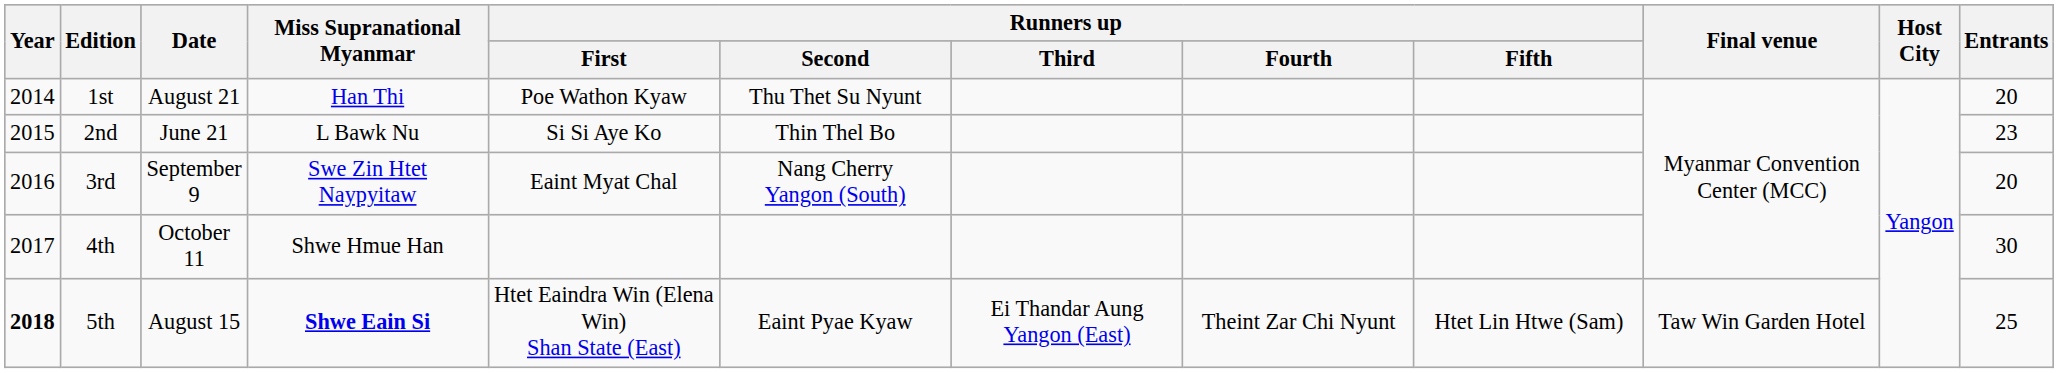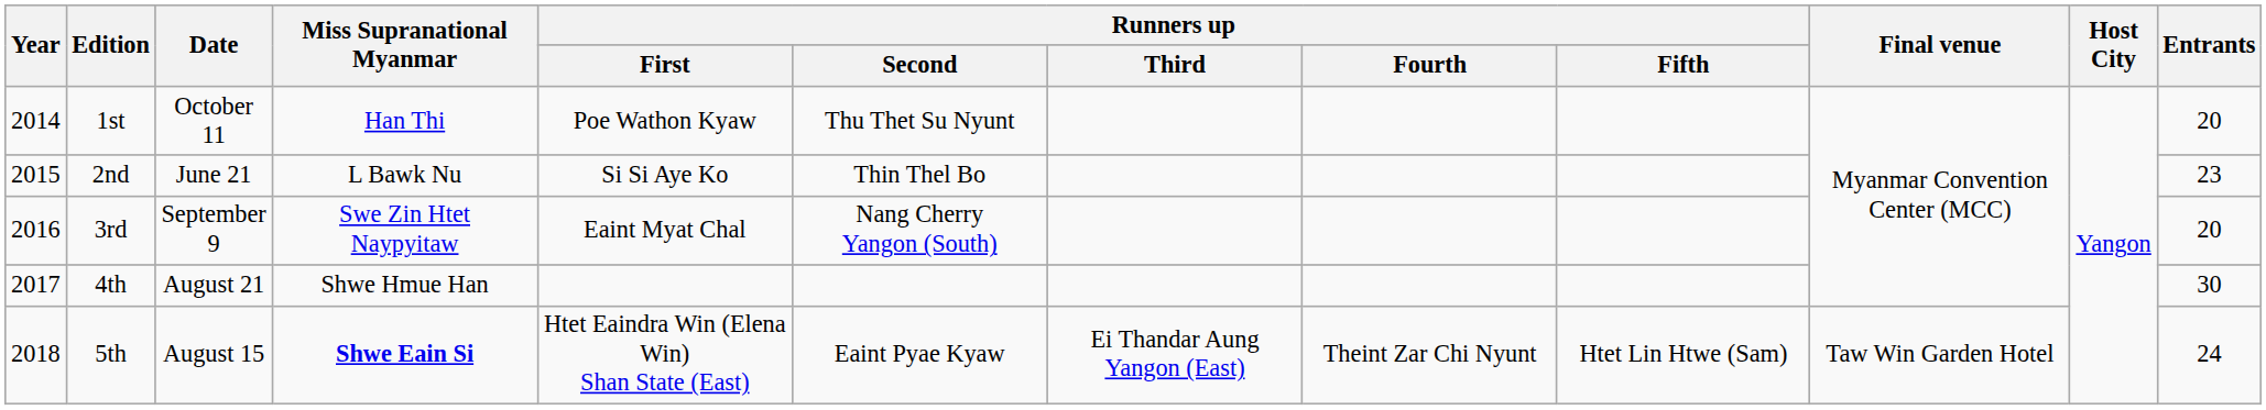 <table class="wikitable" style="font-size: 85%" ;>
 <tr>
 <th rowspan="2">Year</th>
 <th rowspan="2">Edition</th>
 <th rowspan="2">Date</th>
 <th rowspan="2" width="150">Miss Supranational Myanmar</th>
 <th colspan="5" width="750">Runners up</th>
 <th rowspan="2" width="150">Final venue</th>
 <th rowspan="2">Host City</th>
 <th rowspan="2">Entrants</th>
 </tr>
 <tr>
 <th width="150">First</th>
 <th width="150">Second</th>
 <th width="150">Third</th>
 <th width="150">Fourth</th>
 <th width="150">Fifth</th>
 </tr>
 <tr style="text-align:center;">
 <td>2014</td>
 <td>1st</td>
-<td>August 21</td>
+<td>October 11</td>
 <td><a href='#'>Han Thi</a><br></td>
 <td>Poe Wathon Kyaw<br></td>
 <td>Thu Thet Su Nyunt<br></td>
 <td></td>
 <td></td>
 <td></td>
 <td rowspan="4">Myanmar Convention Center (MCC)</td>
 <td rowspan="5"> <a href='#'>Yangon</a></td>
 <td>20</td>
 </tr>
 <tr style="text-align:center;">
 <td>2015</td>
 <td>2nd</td>
 <td>June 21</td>
 <td>L Bawk Nu<br></td>
 <td>Si Si Aye Ko<br></td>
 <td>Thin Thel Bo<br></td>
 <td></td>
 <td></td>
 <td></td>
 <td>23</td>
 </tr>
 <tr style="text-align:center;">
 <td>2016</td>
 <td>3rd</td>
 <td>September 9</td>
 <td><a href='#'>Swe Zin Htet</a><br> <a href='#'>Naypyitaw</a></td>
 <td>Eaint Myat Chal<br></td>
 <td>Nang Cherry<br> <a href='#'>Yangon (South)</a></td>
 <td></td>
 <td></td>
 <td></td>
 <td>20</td>
 </tr>
 <tr style="text-align:center;">
 <td>2017</td>
 <td>4th</td>
-<td>October 11</td>
+<td>August 21</td>
 <td>Shwe Hmue Han<br></td>
 <td></td>
 <td></td>
 <td></td>
 <td></td>
 <td></td>
 <td>30</td>
 </tr>
 <tr style="text-align:center;">
-<td><strong>2018</strong></td>
+<td>2018</td>
 <td>5th</td>
 <td>August 15</td>
 <td><strong><a href='#'>Shwe Eain Si</a><br></strong></td>
 <td>Htet Eaindra Win (Elena Win)<br> <a href='#'>Shan State (East)</a></td>
 <td>Eaint Pyae Kyaw<br></td>
 <td>Ei Thandar Aung<br> <a href='#'>Yangon (East)</a></td>
 <td>Theint Zar Chi Nyunt<br></td>
 <td>Htet Lin Htwe (Sam)<br></td>
 <td>Taw Win Garden Hotel</td>
-<td>25</td>
+<td>24</td>
 </tr>
 </table>
